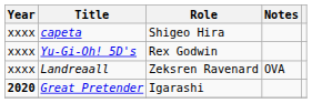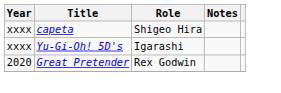 <table class="wikitable">
 <tr>
 <th>Year</th>
 <th>Title</th>
 <th>Role</th>
 <th>Notes</th>
 <th></th>
 </tr>
 <tr>
 <td>xxxx</td>
 <td><em><a href='#'>capeta</a></em></td>
 <td>Shigeo Hira</td>
 <td></td>
 <td></td>
 </tr>
 <tr>
 <td>xxxx</td>
 <td><em><a href='#'>Yu-Gi-Oh! 5D's</a></em></td>
-<td>Rex Godwin</td>
+<td>Igarashi</td>
 <td></td>
 <td></td>
 </tr>
 <tr>
-<td>xxxx</td>
-<td><em>Landreaall</em></td>
-<td>Zeksren Ravenard</td>
-<td>OVA</td>
-<td></td>
-</tr>
-<tr>
-<td><strong>2020</strong></td>
+<td>2020</td>
 <td><em><a href='#'>Great Pretender</a></em></td>
-<td>Igarashi</td>
+<td>Rex Godwin</td>
 <td></td>
 <td></td>
 </tr>
 <tr>
 </tr>
 </table>
